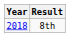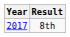 <table class="wikitable" style="text-align:center">
 <tr>
 <th>Year</th>
 <th>Result</th>
 </tr>
 <tr>
-<td><a href='#'>2018</a></td>
+<td><a href='#'>2017</a></td>
 <td>8th</td>
 </tr>
 </table>
